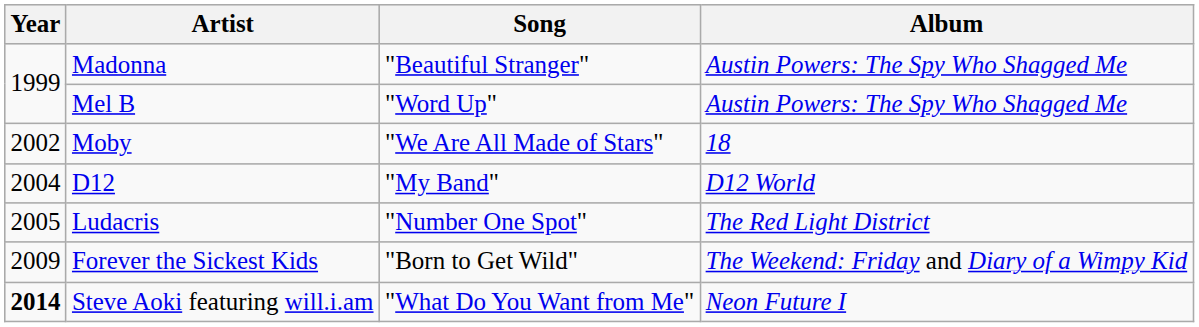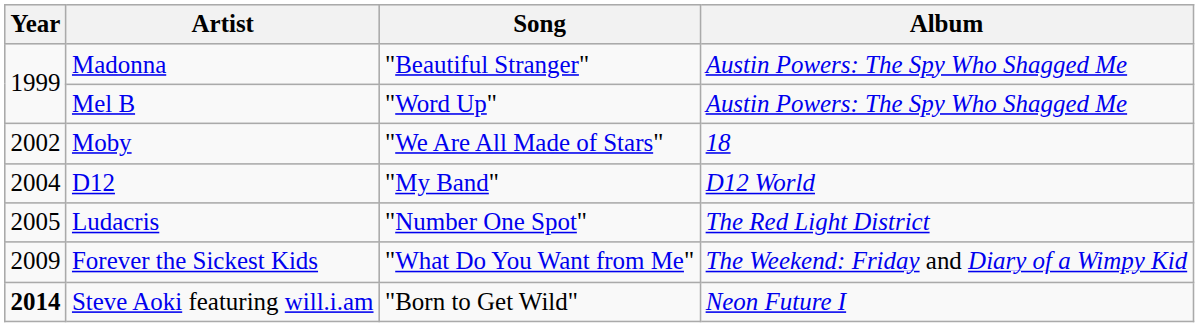 <table class="wikitable sortable">
 <tr>
 <th scope="col">Year</th>
 <th scope="col">Artist</th>
 <th scope="col">Song</th>
 <th scope="col" class="unsortable">Album</th>
 </tr>
 <tr>
 <td rowspan="2">1999</td>
 <td><a href='#'>Madonna</a></td>
 <td>"<a href='#'>Beautiful Stranger</a>"</td>
 <td><em><a href='#'>Austin Powers: The Spy Who Shagged Me</a></em></td>
 </tr>
 <tr>
 <td><a href='#'>Mel B</a></td>
 <td>"<a href='#'>Word Up</a>"</td>
 <td><em><a href='#'>Austin Powers: The Spy Who Shagged Me</a></em></td>
 </tr>
 <tr>
 <td>2002</td>
 <td><a href='#'>Moby</a></td>
 <td>"<a href='#'>We Are All Made of Stars</a>"</td>
 <td><em><a href='#'>18</a></em></td>
 </tr>
 <tr>
 <td>2004</td>
 <td><a href='#'>D12</a></td>
 <td>"<a href='#'>My Band</a>"</td>
 <td><em><a href='#'>D12 World</a></em></td>
 </tr>
 <tr>
 <td>2005</td>
 <td><a href='#'>Ludacris</a></td>
 <td>"<a href='#'>Number One Spot</a>"</td>
 <td><em><a href='#'>The Red Light District</a></em></td>
 </tr>
 <tr>
 <td>2009</td>
 <td><a href='#'>Forever the Sickest Kids</a></td>
-<td>"Born to Get Wild"</td>
+<td>"<a href='#'>What Do You Want from Me</a>"</td>
 <td><em><a href='#'>The Weekend: Friday</a></em> and <em><a href='#'>Diary of a Wimpy Kid</a></em></td>
 </tr>
 <tr>
 <td><strong>2014</strong></td>
 <td><a href='#'>Steve Aoki</a> featuring <a href='#'>will.i.am</a></td>
-<td>"<a href='#'>What Do You Want from Me</a>"</td>
+<td>"Born to Get Wild"</td>
 <td><em><a href='#'>Neon Future I</a></em></td>
 </tr>
 </table>
